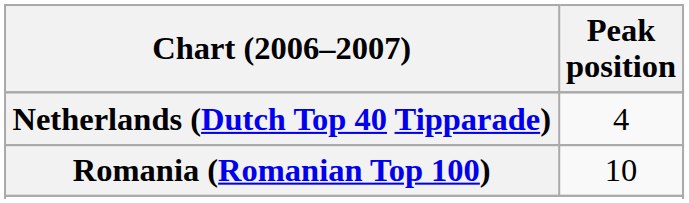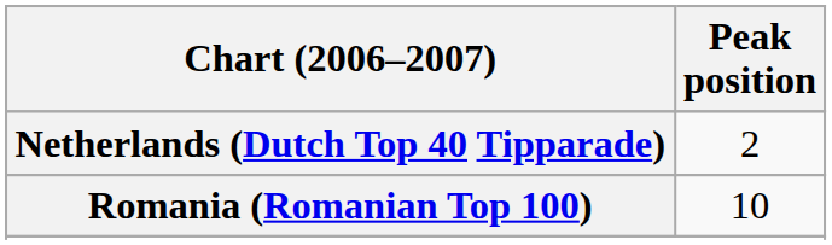 <table class="wikitable plainrowheaders sortable" style="text-align:center">
 <tr>
 <th scope="col">Chart (2006–2007)</th>
 <th scope="col">Peak<br>position</th>
 </tr>
 <tr>
 </tr>
 <tr>
 </tr>
 <tr>
 </tr>
 <tr>
 </tr>
 <tr>
 </tr>
 <tr>
 </tr>
 <tr>
 </tr>
 <tr>
 </tr>
 <tr>
 </tr>
 <tr>
 <th scope="row">Netherlands (<a href='#'>Dutch Top 40</a> <a href='#'>Tipparade</a>)</th>
-<td>4</td>
+<td>2</td>
 </tr>
 <tr>
 </tr>
 <tr>
 </tr>
 <tr>
 <th scope="row">Romania (<a href='#'>Romanian Top 100</a>)</th>
 <td>10</td>
 </tr>
 <tr>
 </tr>
 <tr>
 </tr>
 <tr>
 </tr>
 <tr>
 </tr>
 <tr>
 </tr>
 <tr>
 </tr>
 <tr>
 </tr>
 <tr>
 </tr>
 <tr>
 </tr>
 </table>
